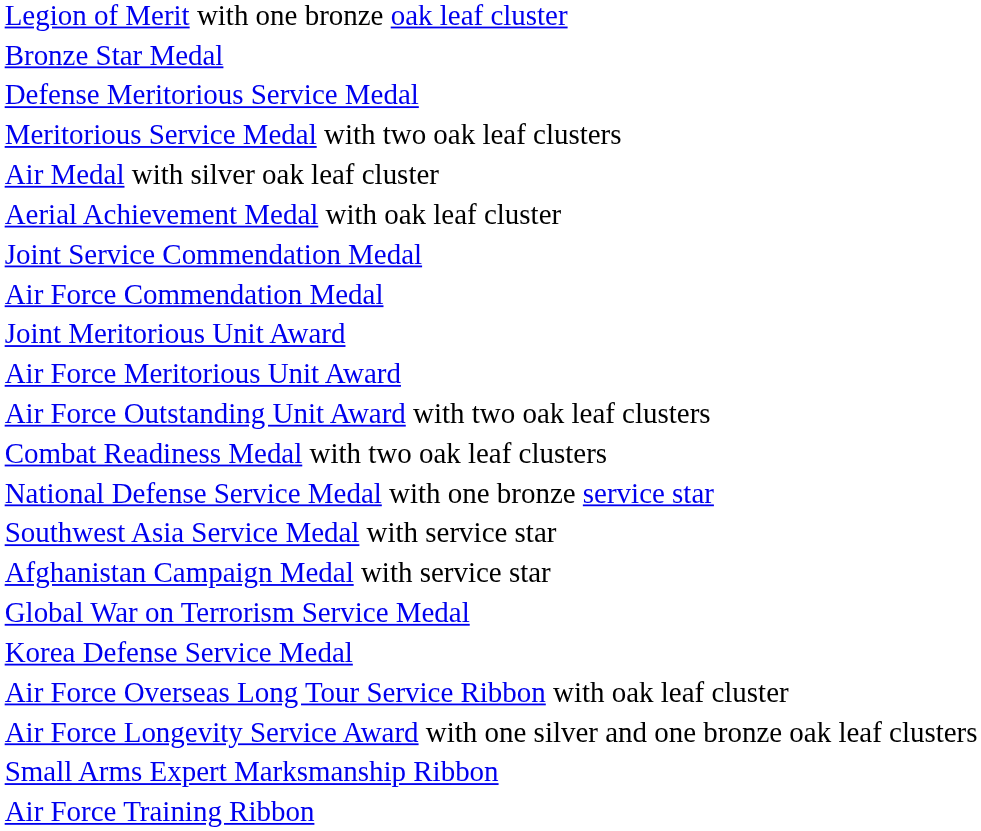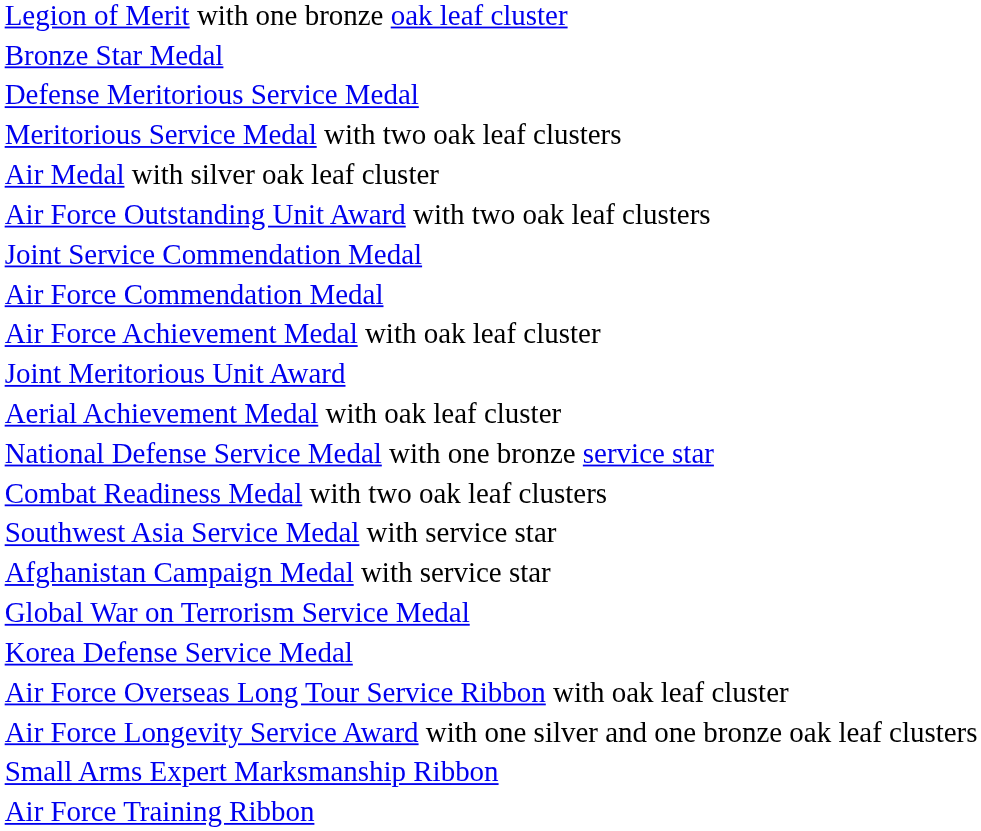 <table>
 <tr>
 <td></td>
 <td><a href='#'>Legion of Merit</a> with one bronze <a href='#'>oak leaf cluster</a></td>
 </tr>
 <tr>
 <td></td>
 <td><a href='#'>Bronze Star Medal</a></td>
 </tr>
 <tr>
 <td></td>
 <td><a href='#'>Defense Meritorious Service Medal</a></td>
 </tr>
 <tr>
 <td><span></span><span></span></td>
 <td><a href='#'>Meritorious Service Medal</a> with two oak leaf clusters</td>
 </tr>
 <tr>
 <td></td>
 <td><a href='#'>Air Medal</a> with silver oak leaf cluster</td>
 </tr>
 <tr>
-<td></td>
-<td><a href='#'>Aerial Achievement Medal</a> with oak leaf cluster</td>
+<td><span></span><span></span><span></span></td>
+<td><a href='#'>Air Force Outstanding Unit Award</a> with two oak leaf clusters</td>
 </tr>
 <tr>
 <td></td>
 <td><a href='#'>Joint Service Commendation Medal</a></td>
 </tr>
 <tr>
 <td></td>
 <td><a href='#'>Air Force Commendation Medal</a></td>
 </tr>
 <tr>
 <td></td>
+<td><a href='#'>Air Force Achievement Medal</a> with oak leaf cluster</td>
+</tr>
+<tr>
+<td></td>
 <td><a href='#'>Joint Meritorious Unit Award</a></td>
 </tr>
 <tr>
 <td></td>
-<td><a href='#'>Air Force Meritorious Unit Award</a></td>
+<td><a href='#'>Aerial Achievement Medal</a> with oak leaf cluster</td>
 </tr>
 <tr>
-<td><span></span><span></span><span></span></td>
-<td><a href='#'>Air Force Outstanding Unit Award</a> with two oak leaf clusters</td>
+<td></td>
+<td><a href='#'>National Defense Service Medal</a> with one bronze <a href='#'>service star</a></td>
 </tr>
 <tr>
 <td><span></span><span></span></td>
 <td><a href='#'>Combat Readiness Medal</a> with two oak leaf clusters</td>
-</tr>
-<tr>
-<td></td>
-<td><a href='#'>National Defense Service Medal</a> with one bronze <a href='#'>service star</a></td>
 </tr>
 <tr>
 <td></td>
 <td><a href='#'>Southwest Asia Service Medal</a> with service star</td>
 </tr>
 <tr>
 <td></td>
 <td><a href='#'>Afghanistan Campaign Medal</a> with service star</td>
 </tr>
 <tr>
 <td></td>
 <td><a href='#'>Global War on Terrorism Service Medal</a></td>
 </tr>
 <tr>
 <td></td>
 <td><a href='#'>Korea Defense Service Medal</a></td>
 </tr>
 <tr>
 <td></td>
 <td><a href='#'>Air Force Overseas Long Tour Service Ribbon</a> with oak leaf cluster</td>
 </tr>
 <tr>
 <td><span></span><span></span></td>
 <td><a href='#'>Air Force Longevity Service Award</a> with one silver and one bronze oak leaf clusters</td>
 </tr>
 <tr>
 <td></td>
 <td><a href='#'>Small Arms Expert Marksmanship Ribbon</a></td>
 </tr>
 <tr>
 <td></td>
 <td><a href='#'>Air Force Training Ribbon</a></td>
 </tr>
 </table>
